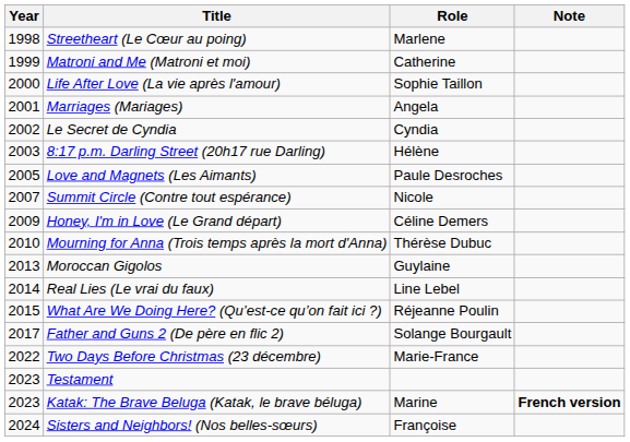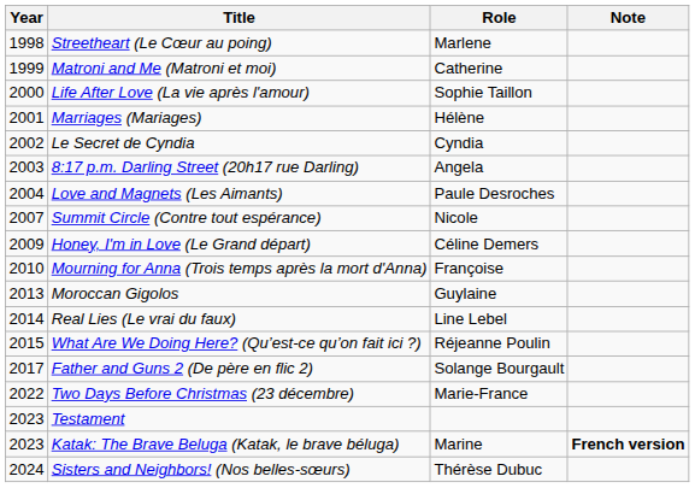 <table class="wikitable sortable">
 <tr>
 <th>Year</th>
 <th>Title</th>
 <th>Role</th>
 <th class="unsortable">Note</th>
 </tr>
 <tr>
 <td>1998</td>
 <td><em><a href='#'>Streetheart</a> (Le Cœur au poing)</em></td>
 <td>Marlene</td>
 <td></td>
 </tr>
 <tr>
 <td>1999</td>
 <td><em><a href='#'>Matroni and Me</a> (Matroni et moi)</em></td>
 <td>Catherine</td>
 <td></td>
 </tr>
 <tr>
 <td>2000</td>
 <td><em><a href='#'>Life After Love</a> (La vie après l'amour)</em></td>
 <td>Sophie Taillon</td>
 <td></td>
 </tr>
 <tr>
 <td>2001</td>
 <td><em><a href='#'>Marriages</a> (Mariages)</em></td>
-<td>Angela</td>
+<td>Hélène</td>
 <td></td>
 </tr>
 <tr>
 <td>2002</td>
 <td><em>Le Secret de Cyndia</em></td>
 <td>Cyndia</td>
 <td></td>
 </tr>
 <tr>
 <td>2003</td>
 <td><em><a href='#'>8:17 p.m. Darling Street</a> (20h17 rue Darling)</em></td>
-<td>Hélène</td>
+<td>Angela</td>
 <td></td>
 </tr>
 <tr>
-<td>2005</td>
+<td>2004</td>
 <td><em><a href='#'>Love and Magnets</a> (Les Aimants)</em></td>
 <td>Paule Desroches</td>
 <td></td>
 </tr>
 <tr>
 <td>2007</td>
 <td><em><a href='#'>Summit Circle</a> (Contre tout espérance)</em></td>
 <td>Nicole</td>
 <td></td>
 </tr>
 <tr>
 <td>2009</td>
 <td><em><a href='#'>Honey, I'm in Love</a> (Le Grand départ)</em></td>
 <td>Céline Demers</td>
 <td></td>
 </tr>
 <tr>
 <td>2010</td>
 <td><em><a href='#'>Mourning for Anna</a> (Trois temps après la mort d'Anna)</em></td>
-<td>Thérèse Dubuc</td>
+<td>Françoise</td>
 <td></td>
 </tr>
 <tr>
 <td>2013</td>
 <td><em>Moroccan Gigolos</em></td>
 <td>Guylaine</td>
 <td></td>
 </tr>
 <tr>
 <td>2014</td>
 <td><em>Real Lies (Le vrai du faux)</em></td>
 <td>Line Lebel</td>
 <td></td>
 </tr>
 <tr>
 <td>2015</td>
 <td><em><a href='#'>What Are We Doing Here?</a> (Qu’est-ce qu’on fait ici ?)</em></td>
 <td>Réjeanne Poulin</td>
 <td></td>
 </tr>
 <tr>
 <td>2017</td>
 <td><em><a href='#'>Father and Guns 2</a> (De père en flic 2)</em></td>
 <td>Solange Bourgault</td>
 <td></td>
 </tr>
 <tr>
 <td>2022</td>
 <td><em><a href='#'>Two Days Before Christmas</a> (23 décembre)</em></td>
 <td>Marie-France</td>
 <td></td>
 </tr>
 <tr>
 <td>2023</td>
 <td><em><a href='#'>Testament</a></em></td>
 <td></td>
 <td></td>
 </tr>
 <tr>
 <td>2023</td>
 <td><em><a href='#'>Katak: The Brave Beluga</a> (Katak, le brave béluga)</em></td>
 <td>Marine</td>
 <td><strong>French version</strong></td>
 </tr>
 <tr>
 <td>2024</td>
 <td><em><a href='#'>Sisters and Neighbors!</a> (Nos belles-sœurs)</em></td>
-<td>Françoise</td>
+<td>Thérèse Dubuc</td>
 <td></td>
 </tr>
 </table>
